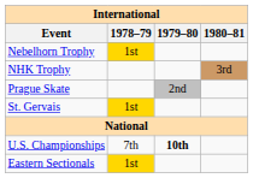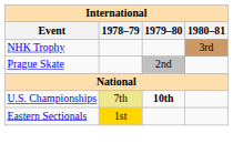 <table class="wikitable" style="text-align:center">
 <tr>
 <th style="background-color: #ffdead; " colspan=4 align=center>International</th>
 </tr>
 <tr>
 <th>Event</th>
 <th>1978–79</th>
 <th>1979–80</th>
 <th>1980–81</th>
-</tr>
-<tr>
-<td align=left><a href='#'>Nebelhorn Trophy</a></td>
-<td bgcolor=gold>1st</td>
-<td></td>
-<td></td>
 </tr>
 <tr>
 <td align=left><a href='#'>NHK Trophy</a></td>
 <td></td>
 <td></td>
 <td bgcolor=cc9966>3rd</td>
 </tr>
 <tr>
 <td align=left><a href='#'>Prague Skate</a></td>
 <td></td>
 <td bgcolor=silver>2nd</td>
 <td></td>
 </tr>
 <tr>
-<td align=left><a href='#'>St. Gervais</a></td>
-<td bgcolor=gold>1st</td>
-<td></td>
-<td></td>
-</tr>
-<tr>
 <th style="background-color: #ffdead; " colspan=4 align=center>National</th>
 </tr>
 <tr>
 <td align=left><a href='#'>U.S. Championships</a></td>
-<td>7th</td>
+<td style="background: khaki;">7th</td>
 <td><strong>10th</strong></td>
 <td></td>
 </tr>
 <tr>
 <td align=left><a href='#'>Eastern Sectionals</a></td>
 <td bgcolor=gold>1st</td>
 <td></td>
 <td></td>
 </tr>
 </table>
